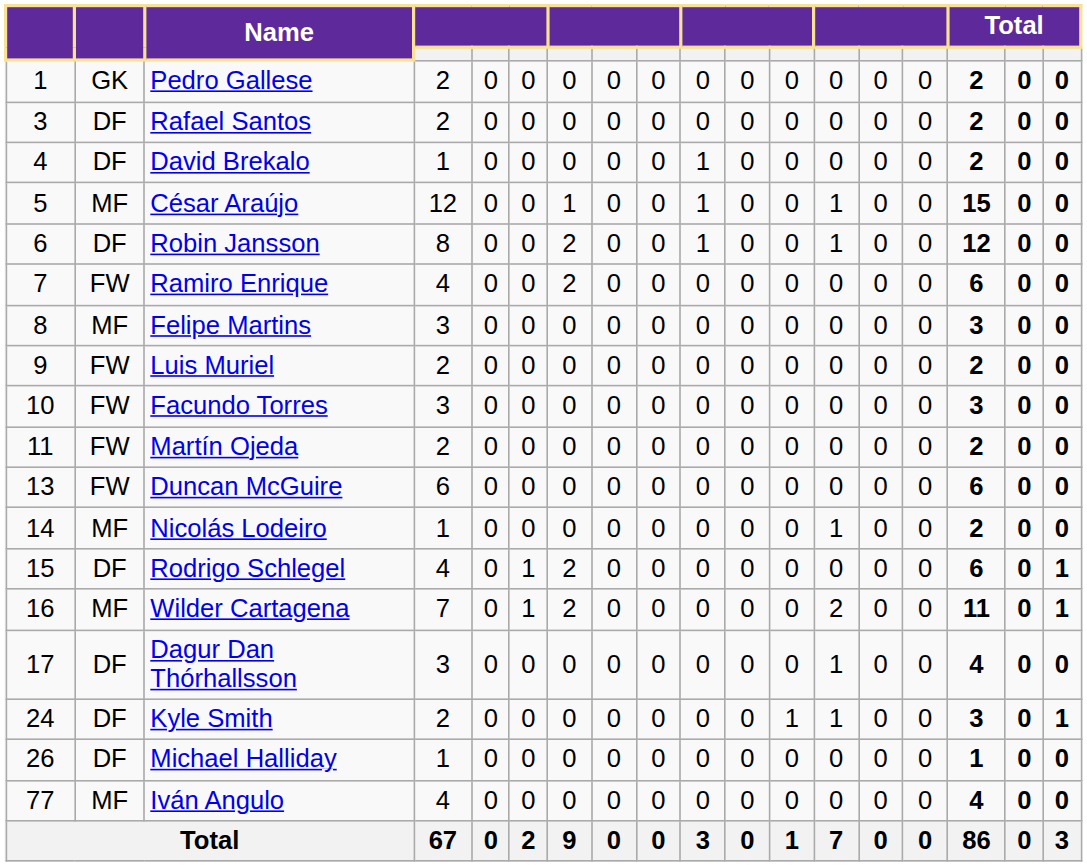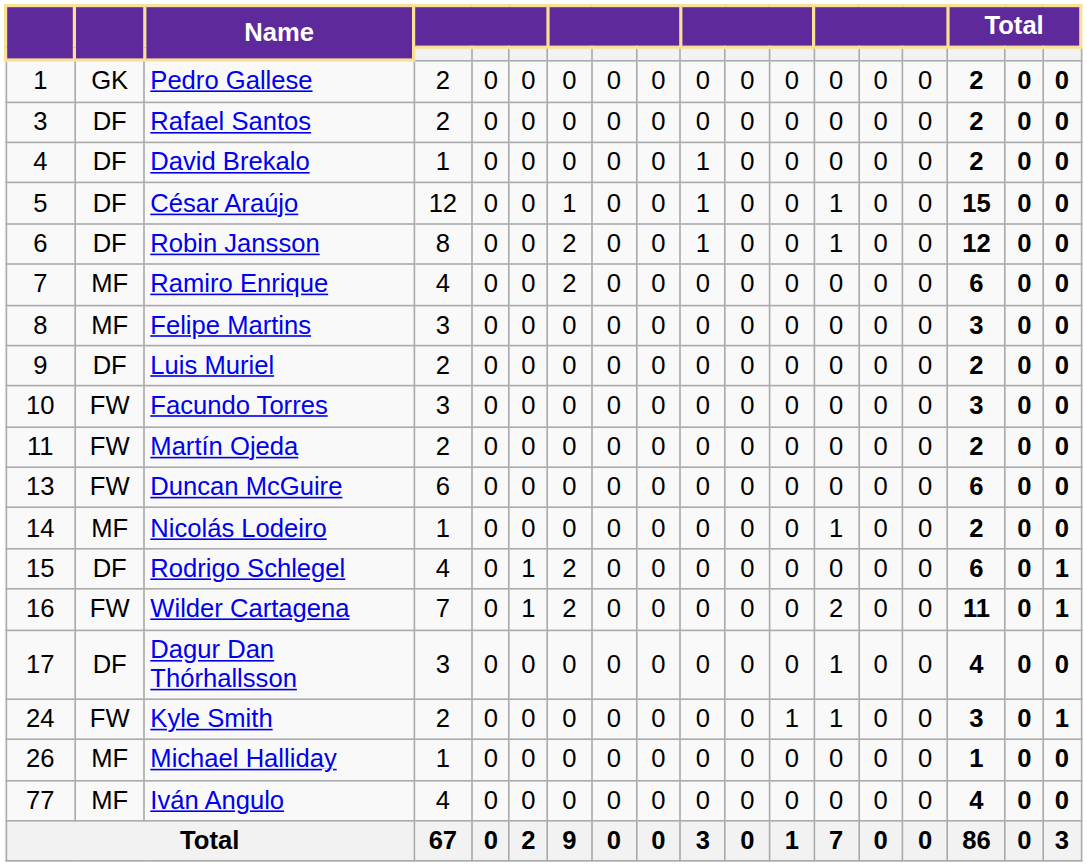 <table class="wikitable sortable" style="text-align:center;">
 <tr>
 <th rowspan="2" style="background:#5E299A; color:white; border:2px solid #F8E196; width:35px;" scope="col"></th>
 <th rowspan="2" style="background:#5E299A; color:white; border:2px solid #F8E196; width:35px;" scope="col"></th>
 <th rowspan="2" style="background:#5E299A; color:white; border:2px solid #F8E196; width:160px;" scope="col">Name</th>
 <th colspan="3" style="background:#5E299A; color:white; border:2px solid #F8E196; width:75px;" scope="col"></th>
 <th colspan="3" style="background:#5E299A; color:white; border:2px solid #F8E196; width:75px;" scope="col"></th>
 <th colspan="3" style="background:#5E299A; color:white; border:2px solid #F8E196; width:75px;" scope="col"></th>
 <th colspan="3" style="background:#5E299A; color:white; border:2px solid #F8E196; width:75px;" scope="col"></th>
 <th colspan="3" style="background:#5E299A; color:white; border:2px solid #F8E196; width:75px;" scope="col">Total</th>
 </tr>
 <tr>
 <th></th>
 <th></th>
 <th></th>
 <th></th>
 <th></th>
 <th></th>
 <th></th>
 <th></th>
 <th></th>
 <th></th>
 <th></th>
 <th></th>
 <th></th>
 <th></th>
 <th></th>
 </tr>
 <tr>
 <td>1</td>
 <td>GK</td>
 <td align="left"> <a href='#'>Pedro Gallese</a></td>
 <td>2</td>
 <td>0</td>
 <td>0</td>
 <td>0</td>
 <td>0</td>
 <td>0</td>
 <td>0</td>
 <td>0</td>
 <td>0</td>
 <td>0</td>
 <td>0</td>
 <td>0</td>
 <td><strong>2</strong></td>
 <td><strong>0</strong></td>
 <td><strong>0</strong></td>
 </tr>
 <tr>
 <td>3</td>
 <td>DF</td>
 <td align="left"> <a href='#'>Rafael Santos</a></td>
 <td>2</td>
 <td>0</td>
 <td>0</td>
 <td>0</td>
 <td>0</td>
 <td>0</td>
 <td>0</td>
 <td>0</td>
 <td>0</td>
 <td>0</td>
 <td>0</td>
 <td>0</td>
 <td><strong>2</strong></td>
 <td><strong>0</strong></td>
 <td><strong>0</strong></td>
 </tr>
 <tr>
 <td>4</td>
 <td>DF</td>
 <td align="left"> <a href='#'>David Brekalo</a></td>
 <td>1</td>
 <td>0</td>
 <td>0</td>
 <td>0</td>
 <td>0</td>
 <td>0</td>
 <td>1</td>
 <td>0</td>
 <td>0</td>
 <td>0</td>
 <td>0</td>
 <td>0</td>
 <td><strong>2</strong></td>
 <td><strong>0</strong></td>
 <td><strong>0</strong></td>
 </tr>
 <tr>
 <td>5</td>
-<td>MF</td>
+<td>DF</td>
 <td align="left"> <a href='#'>César Araújo</a></td>
 <td>12</td>
 <td>0</td>
 <td>0</td>
 <td>1</td>
 <td>0</td>
 <td>0</td>
 <td>1</td>
 <td>0</td>
 <td>0</td>
 <td>1</td>
 <td>0</td>
 <td>0</td>
 <td><strong>15</strong></td>
 <td><strong>0</strong></td>
 <td><strong>0</strong></td>
 </tr>
 <tr>
 <td>6</td>
 <td>DF</td>
 <td align="left"> <a href='#'>Robin Jansson</a></td>
 <td>8</td>
 <td>0</td>
 <td>0</td>
 <td>2</td>
 <td>0</td>
 <td>0</td>
 <td>1</td>
 <td>0</td>
 <td>0</td>
 <td>1</td>
 <td>0</td>
 <td>0</td>
 <td><strong>12</strong></td>
 <td><strong>0</strong></td>
 <td><strong>0</strong></td>
 </tr>
 <tr>
 <td>7</td>
-<td>FW</td>
+<td>MF</td>
 <td align="left"> <a href='#'>Ramiro Enrique</a></td>
 <td>4</td>
 <td>0</td>
 <td>0</td>
 <td>2</td>
 <td>0</td>
 <td>0</td>
 <td>0</td>
 <td>0</td>
 <td>0</td>
 <td>0</td>
 <td>0</td>
 <td>0</td>
 <td><strong>6</strong></td>
 <td><strong>0</strong></td>
 <td><strong>0</strong></td>
 </tr>
 <tr>
 <td>8</td>
 <td>MF</td>
 <td align="left"> <a href='#'>Felipe Martins</a></td>
 <td>3</td>
 <td>0</td>
 <td>0</td>
 <td>0</td>
 <td>0</td>
 <td>0</td>
 <td>0</td>
 <td>0</td>
 <td>0</td>
 <td>0</td>
 <td>0</td>
 <td>0</td>
 <td><strong>3</strong></td>
 <td><strong>0</strong></td>
 <td><strong>0</strong></td>
 </tr>
 <tr>
 <td>9</td>
-<td>FW</td>
+<td>DF</td>
 <td align="left"> <a href='#'>Luis Muriel</a></td>
 <td>2</td>
 <td>0</td>
 <td>0</td>
 <td>0</td>
 <td>0</td>
 <td>0</td>
 <td>0</td>
 <td>0</td>
 <td>0</td>
 <td>0</td>
 <td>0</td>
 <td>0</td>
 <td><strong>2</strong></td>
 <td><strong>0</strong></td>
 <td><strong>0</strong></td>
 </tr>
 <tr>
 <td>10</td>
 <td>FW</td>
 <td align="left"> <a href='#'>Facundo Torres</a></td>
 <td>3</td>
 <td>0</td>
 <td>0</td>
 <td>0</td>
 <td>0</td>
 <td>0</td>
 <td>0</td>
 <td>0</td>
 <td>0</td>
 <td>0</td>
 <td>0</td>
 <td>0</td>
 <td><strong>3</strong></td>
 <td><strong>0</strong></td>
 <td><strong>0</strong></td>
 </tr>
 <tr>
 <td>11</td>
 <td>FW</td>
 <td align="left"> <a href='#'>Martín Ojeda</a></td>
 <td>2</td>
 <td>0</td>
 <td>0</td>
 <td>0</td>
 <td>0</td>
 <td>0</td>
 <td>0</td>
 <td>0</td>
 <td>0</td>
 <td>0</td>
 <td>0</td>
 <td>0</td>
 <td><strong>2</strong></td>
 <td><strong>0</strong></td>
 <td><strong>0</strong></td>
 </tr>
 <tr>
 <td>13</td>
 <td>FW</td>
 <td align="left"> <a href='#'>Duncan McGuire</a></td>
 <td>6</td>
 <td>0</td>
 <td>0</td>
 <td>0</td>
 <td>0</td>
 <td>0</td>
 <td>0</td>
 <td>0</td>
 <td>0</td>
 <td>0</td>
 <td>0</td>
 <td>0</td>
 <td><strong>6</strong></td>
 <td><strong>0</strong></td>
 <td><strong>0</strong></td>
 </tr>
 <tr>
 <td>14</td>
 <td>MF</td>
 <td align="left"> <a href='#'>Nicolás Lodeiro</a></td>
 <td>1</td>
 <td>0</td>
 <td>0</td>
 <td>0</td>
 <td>0</td>
 <td>0</td>
 <td>0</td>
 <td>0</td>
 <td>0</td>
 <td>1</td>
 <td>0</td>
 <td>0</td>
 <td><strong>2</strong></td>
 <td><strong>0</strong></td>
 <td><strong>0</strong></td>
 </tr>
 <tr>
 <td>15</td>
 <td>DF</td>
 <td align="left"> <a href='#'>Rodrigo Schlegel</a></td>
 <td>4</td>
 <td>0</td>
 <td>1</td>
 <td>2</td>
 <td>0</td>
 <td>0</td>
 <td>0</td>
 <td>0</td>
 <td>0</td>
 <td>0</td>
 <td>0</td>
 <td>0</td>
 <td><strong>6</strong></td>
 <td><strong>0</strong></td>
 <td><strong>1</strong></td>
 </tr>
 <tr>
 <td>16</td>
-<td>MF</td>
+<td>FW</td>
 <td align="left"> <a href='#'>Wilder Cartagena</a></td>
 <td>7</td>
 <td>0</td>
 <td>1</td>
 <td>2</td>
 <td>0</td>
 <td>0</td>
 <td>0</td>
 <td>0</td>
 <td>0</td>
 <td>2</td>
 <td>0</td>
 <td>0</td>
 <td><strong>11</strong></td>
 <td><strong>0</strong></td>
 <td><strong>1</strong></td>
 </tr>
 <tr>
 <td>17</td>
 <td>DF</td>
 <td align="left"> <a href='#'>Dagur Dan Thórhallsson</a></td>
 <td>3</td>
 <td>0</td>
 <td>0</td>
 <td>0</td>
 <td>0</td>
 <td>0</td>
 <td>0</td>
 <td>0</td>
 <td>0</td>
 <td>1</td>
 <td>0</td>
 <td>0</td>
 <td><strong>4</strong></td>
 <td><strong>0</strong></td>
 <td><strong>0</strong></td>
 </tr>
 <tr>
 <td>24</td>
-<td>DF</td>
+<td>FW</td>
 <td align="left"> <a href='#'>Kyle Smith</a></td>
 <td>2</td>
 <td>0</td>
 <td>0</td>
 <td>0</td>
 <td>0</td>
 <td>0</td>
 <td>0</td>
 <td>0</td>
 <td>1</td>
 <td>1</td>
 <td>0</td>
 <td>0</td>
 <td><strong>3</strong></td>
 <td><strong>0</strong></td>
 <td><strong>1</strong></td>
 </tr>
 <tr>
 <td>26</td>
-<td>DF</td>
+<td>MF</td>
 <td align="left"> <a href='#'>Michael Halliday</a></td>
 <td>1</td>
 <td>0</td>
 <td>0</td>
 <td>0</td>
 <td>0</td>
 <td>0</td>
 <td>0</td>
 <td>0</td>
 <td>0</td>
 <td>0</td>
 <td>0</td>
 <td>0</td>
 <td><strong>1</strong></td>
 <td><strong>0</strong></td>
 <td><strong>0</strong></td>
 </tr>
 <tr>
 <td>77</td>
 <td>MF</td>
 <td align="left"> <a href='#'>Iván Angulo</a></td>
 <td>4</td>
 <td>0</td>
 <td>0</td>
 <td>0</td>
 <td>0</td>
 <td>0</td>
 <td>0</td>
 <td>0</td>
 <td>0</td>
 <td>0</td>
 <td>0</td>
 <td>0</td>
 <td><strong>4</strong></td>
 <td><strong>0</strong></td>
 <td><strong>0</strong></td>
 </tr>
 <tr>
 <th colspan="3">Total</th>
 <th>67</th>
 <th>0</th>
 <th>2</th>
 <th>9</th>
 <th>0</th>
 <th>0</th>
 <th>3</th>
 <th>0</th>
 <th>1</th>
 <th>7</th>
 <th>0</th>
 <th>0</th>
 <th>86</th>
 <th>0</th>
 <th>3</th>
 </tr>
 </table>
